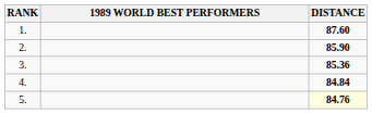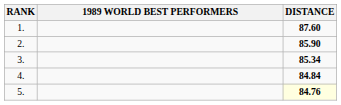 <table class="wikitable" style="border-collapse: collapse; font-size: 90%;">
 <tr>
 <th>RANK</th>
 <th align="center" style="width: 25em">1989 WORLD BEST PERFORMERS</th>
 <th align="center" style="width: 5em">DISTANCE</th>
 </tr>
 <tr>
 <td align="center">1.</td>
 <td></td>
 <td align="center"><strong>87.60</strong></td>
 </tr>
 <tr>
 <td align="center">2.</td>
 <td></td>
 <td align="center"><strong>85.90</strong></td>
 </tr>
 <tr>
 <td align="center">3.</td>
 <td></td>
-<td align="center"><strong>85.36</strong></td>
+<td align="center"><strong>85.34</strong></td>
 </tr>
 <tr>
 <td align="center">4.</td>
 <td></td>
 <td align="center"><strong>84.84</strong></td>
 </tr>
 <tr>
 <td align="center">5.</td>
 <td></td>
 <td align="center" style="background: lightyellow;"><strong>84.76</strong></td>
 </tr>
 </table>
